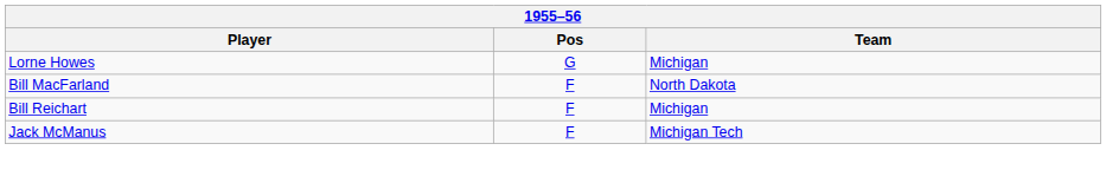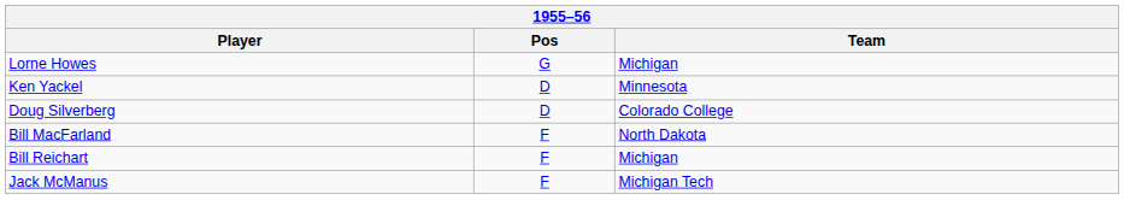 <table class="wikitable" width=95%>
 <tr>
 <th colspan=3><a href='#'>1955–56</a></th>
 </tr>
 <tr>
 <th>Player</th>
 <th>Pos</th>
 <th>Team</th>
 </tr>
 <tr>
 <td><a href='#'>Lorne Howes</a></td>
 <td align=center><a href='#'>G</a></td>
 <td><a href='#'>Michigan</a></td>
+</tr>
+<tr>
+<td><a href='#'>Ken Yackel</a></td>
+<td align=center><a href='#'>D</a></td>
+<td><a href='#'>Minnesota</a></td>
+</tr>
+<tr>
+<td><a href='#'>Doug Silverberg</a></td>
+<td align=center><a href='#'>D</a></td>
+<td><a href='#'>Colorado College</a></td>
 </tr>
 <tr>
 <td><a href='#'>Bill MacFarland</a></td>
 <td align=center><a href='#'>F</a></td>
 <td><a href='#'>North Dakota</a></td>
 </tr>
 <tr>
 <td><a href='#'>Bill Reichart</a></td>
 <td align=center><a href='#'>F</a></td>
 <td><a href='#'>Michigan</a></td>
 </tr>
 <tr>
 <td><a href='#'>Jack McManus</a></td>
 <td align=center><a href='#'>F</a></td>
 <td><a href='#'>Michigan Tech</a></td>
 </tr>
 </table>
